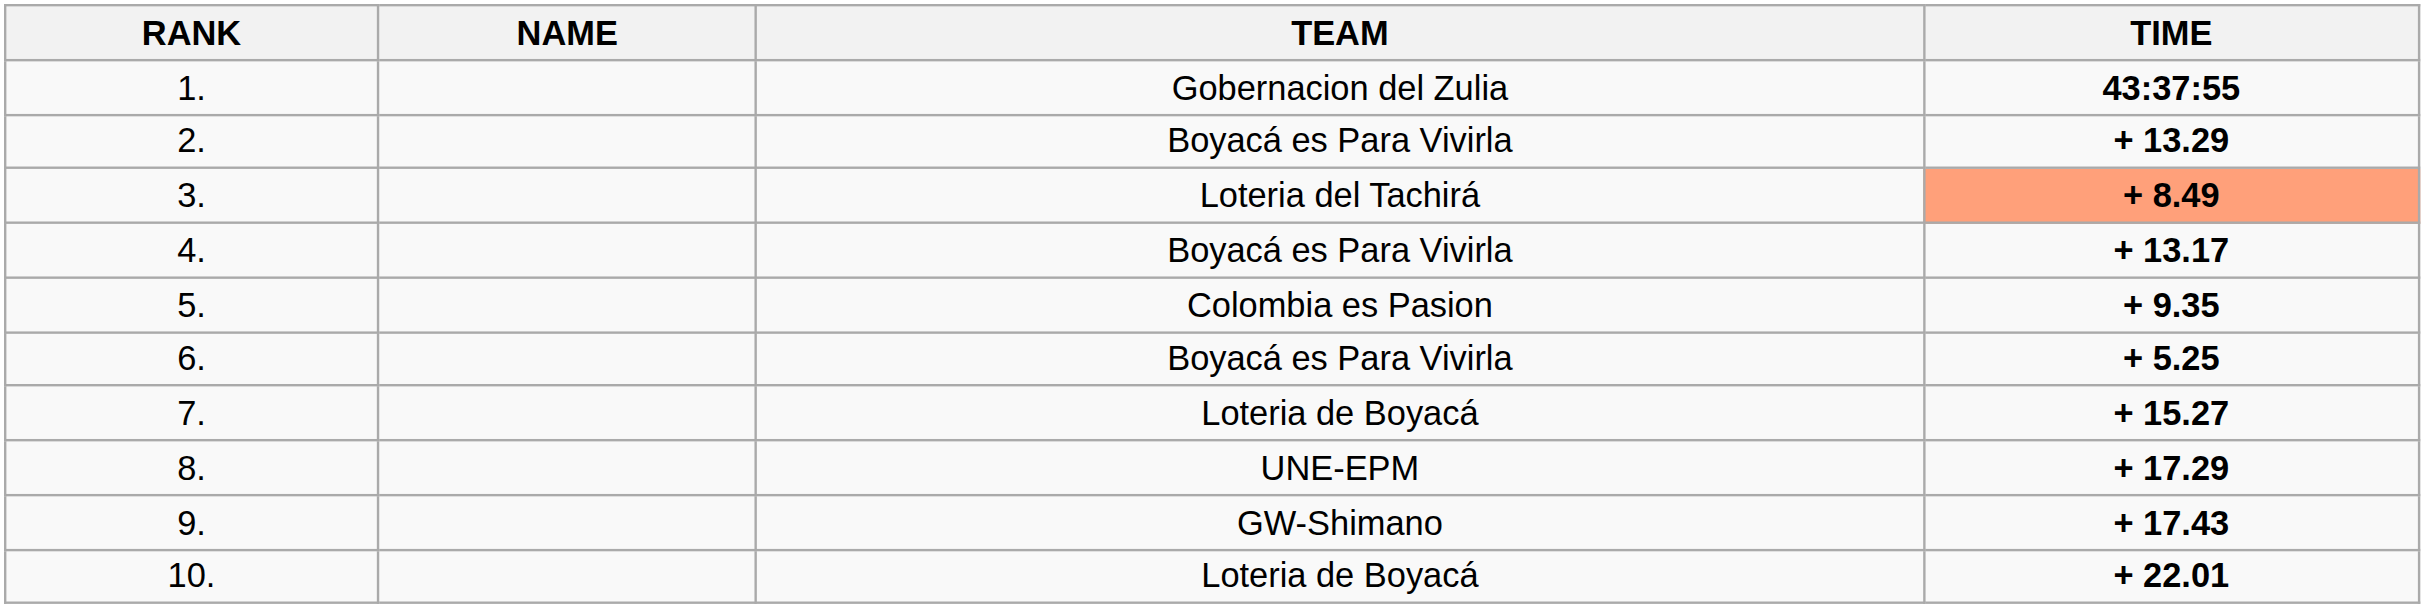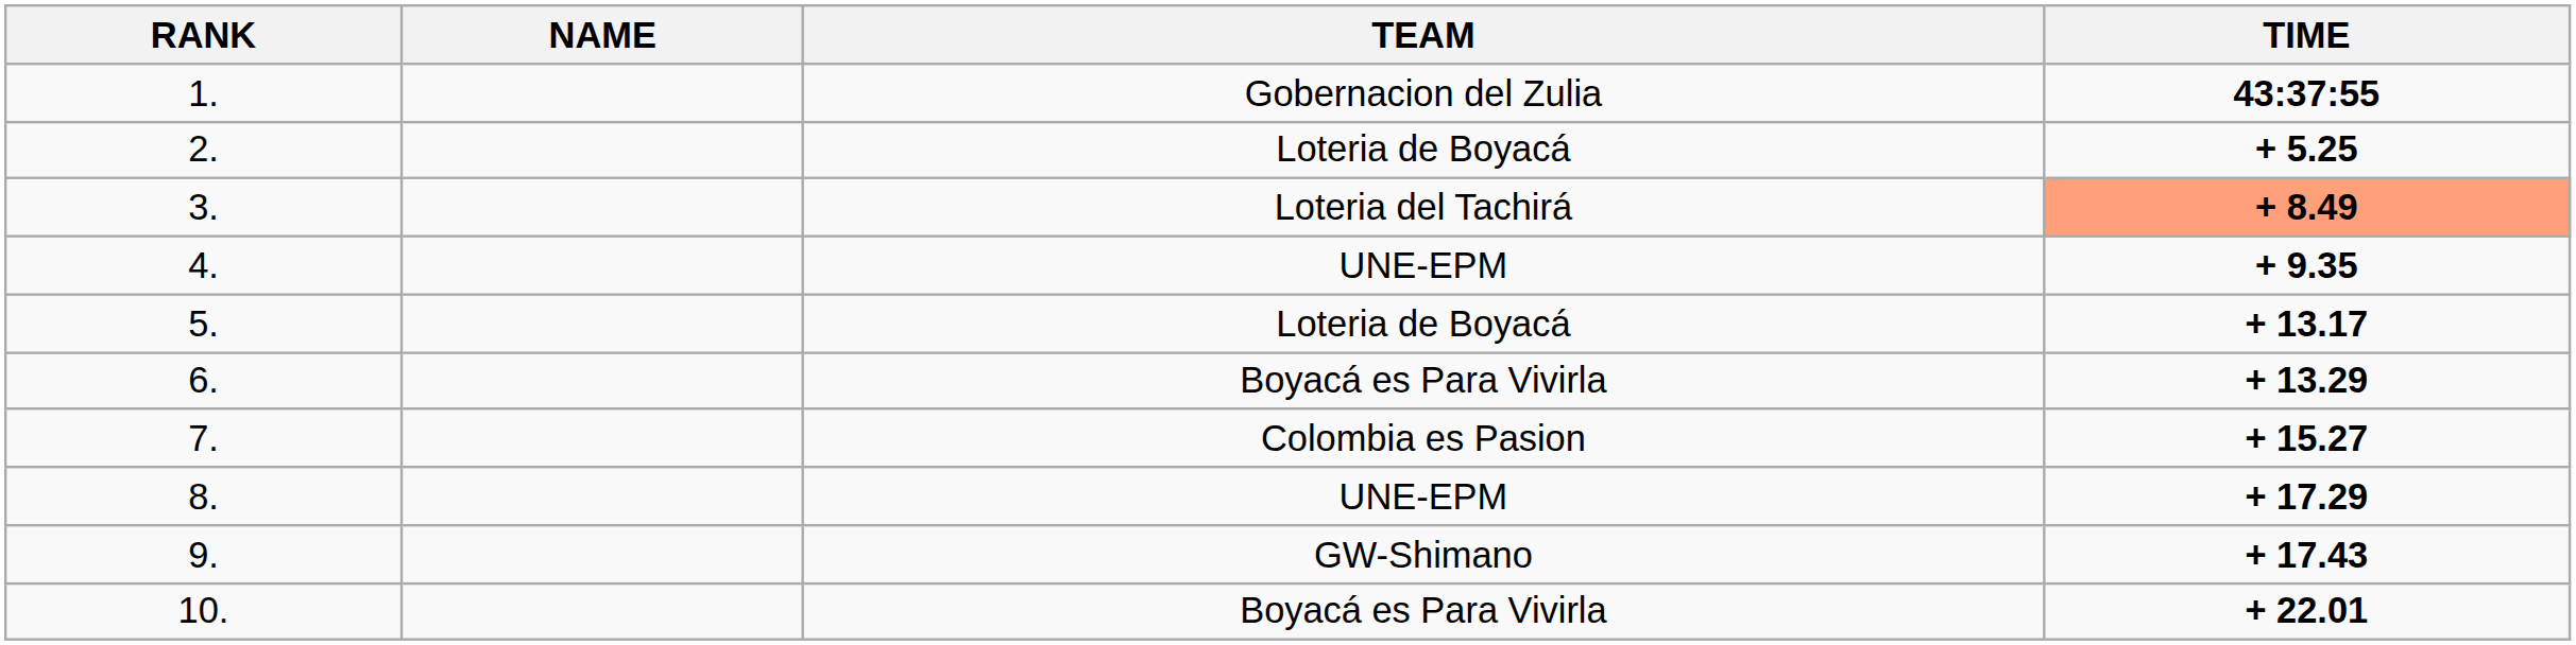 <table class=wikitable style="font-size:90%" width="80%">
 <tr>
 <th>RANK</th>
 <th>NAME</th>
 <th>TEAM</th>
 <th>TIME</th>
 </tr>
 <tr>
 <td align="center">1.</td>
 <td></td>
 <td align="center">Gobernacion del Zulia</td>
 <td align="center"><strong>43:37:55</strong></td>
 </tr>
 <tr>
 <td align="center">2.</td>
 <td></td>
-<td align="center">Boyacá es Para Vivirla</td>
-<td align="center"><strong>+ 13.29</strong></td>
+<td align="center">Loteria de Boyacá</td>
+<td align="center"><strong>+ 5.25</strong></td>
 </tr>
 <tr>
 <td align="center">3.</td>
 <td></td>
 <td align="center">Loteria del Tachirá</td>
 <td align="center" style="background: lightsalmon;"><strong>+ 8.49</strong></td>
 </tr>
 <tr>
 <td align="center">4.</td>
 <td></td>
-<td align="center">Boyacá es Para Vivirla</td>
-<td align="center"><strong>+ 13.17</strong></td>
+<td align="center">UNE-EPM</td>
+<td align="center"><strong>+ 9.35</strong></td>
 </tr>
 <tr>
 <td align="center">5.</td>
 <td></td>
-<td align="center">Colombia es Pasion</td>
-<td align="center"><strong>+ 9.35</strong></td>
+<td align="center">Loteria de Boyacá</td>
+<td align="center"><strong>+ 13.17</strong></td>
 </tr>
 <tr>
 <td align="center">6.</td>
 <td></td>
 <td align="center">Boyacá es Para Vivirla</td>
-<td align="center"><strong>+ 5.25</strong></td>
+<td align="center"><strong>+ 13.29</strong></td>
 </tr>
 <tr>
 <td align="center">7.</td>
 <td></td>
-<td align="center">Loteria de Boyacá</td>
+<td align="center">Colombia es Pasion</td>
 <td align="center"><strong>+ 15.27</strong></td>
 </tr>
 <tr>
 <td align="center">8.</td>
 <td></td>
 <td align="center">UNE-EPM</td>
 <td align="center"><strong>+ 17.29</strong></td>
 </tr>
 <tr>
 <td align="center">9.</td>
 <td></td>
 <td align="center">GW-Shimano</td>
 <td align="center"><strong>+ 17.43</strong></td>
 </tr>
 <tr>
 <td align="center">10.</td>
 <td></td>
-<td align="center">Loteria de Boyacá</td>
+<td align="center">Boyacá es Para Vivirla</td>
 <td align="center"><strong>+ 22.01</strong></td>
 </tr>
 </table>
